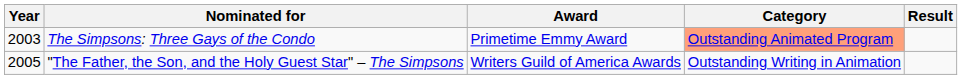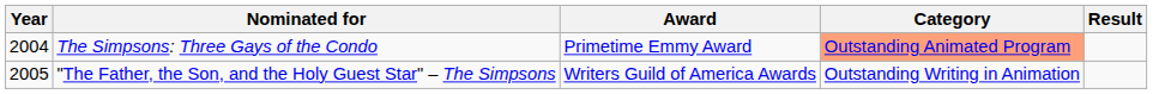 <table class="wikitable">
 <tr>
 <th>Year</th>
 <th>Nominated for</th>
 <th>Award</th>
 <th>Category</th>
 <th>Result</th>
 </tr>
 <tr>
-<td>2003</td>
+<td>2004</td>
 <td><em><a href='#'>The Simpsons</a>: <a href='#'>Three Gays of the Condo</a></em></td>
 <td><a href='#'>Primetime Emmy Award</a></td>
 <td style="background: lightsalmon;"><a href='#'>Outstanding Animated Program</a></td>
 <td></td>
 </tr>
 <tr>
 <td>2005</td>
 <td>"<a href='#'>The Father, the Son, and the Holy Guest Star</a>"  – <em><a href='#'>The Simpsons</a></em></td>
 <td><a href='#'> Writers Guild of America Awards</a></td>
 <td><a href='#'>Outstanding Writing in Animation</a></td>
 <td></td>
 </tr>
 </table>
